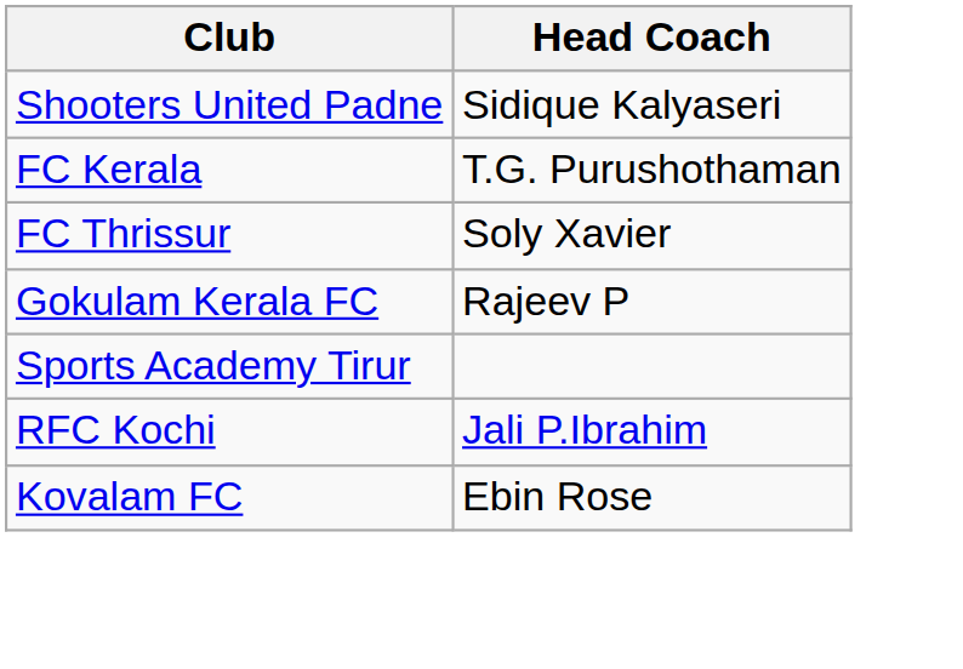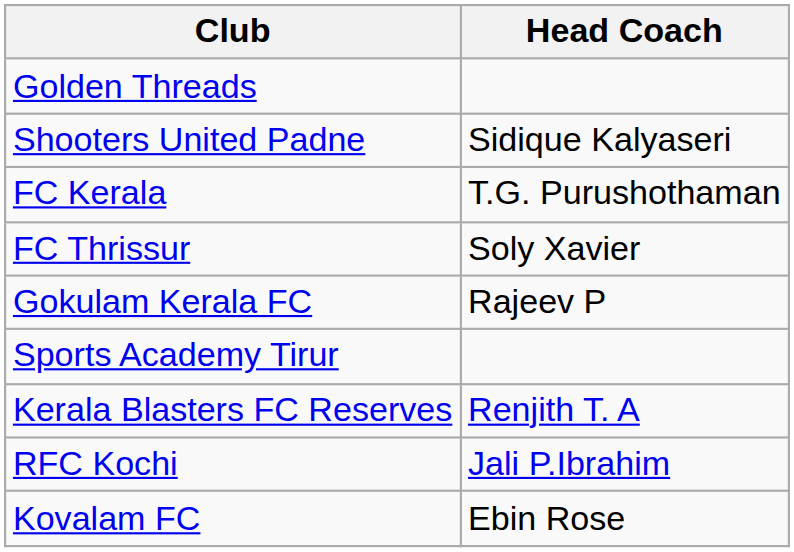 <table class="sortable wikitable" style="text-align: left; font-size:100%">
 <tr>
 <th style="text-align:center;">Club</th>
 <th style="text-align:center;">Head Coach</th>
+</tr>
+<tr>
+<td><a href='#'>Golden Threads</a></td>
+<td></td>
 </tr>
 <tr>
 <td><a href='#'>Shooters United Padne</a></td>
 <td> Sidique Kalyaseri</td>
 </tr>
 <tr>
 <td><a href='#'>FC Kerala</a></td>
 <td> T.G. Purushothaman</td>
 </tr>
 <tr>
 <td><a href='#'>FC Thrissur</a></td>
 <td> Soly Xavier</td>
 </tr>
 <tr>
 <td><a href='#'>Gokulam Kerala FC</a></td>
 <td> Rajeev P</td>
 </tr>
 <tr>
 <td><a href='#'>Sports Academy Tirur</a></td>
 <td></td>
 </tr>
 <tr>
+<td><a href='#'>Kerala Blasters FC Reserves</a></td>
+<td> <a href='#'>Renjith T. A</a></td>
+</tr>
+<tr>
 <td><a href='#'>RFC Kochi</a></td>
 <td> <a href='#'>Jali P.Ibrahim</a></td>
 </tr>
 <tr>
 <td><a href='#'>Kovalam FC</a></td>
 <td> Ebin Rose</td>
 </tr>
 </table>
